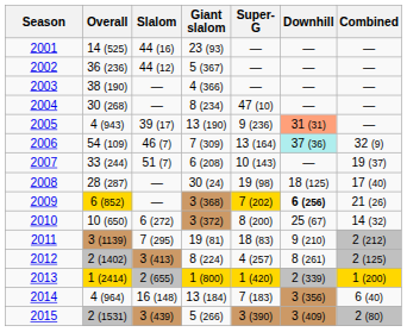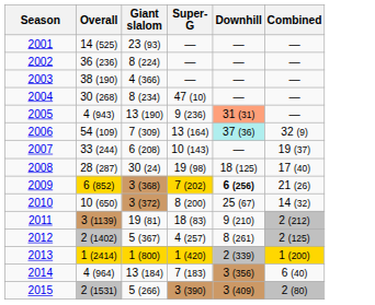 <table class="wikitable" style="text-align:center; font-size:95%;">
 <tr>
 <th width="90">Season</th>
 <th width="55">Overall</th>
-<th width="55">Slalom</th>
 <th width="55">Giant<br>slalom</th>
 <th width="55">Super-G</th>
 <th width="55">Downhill</th>
 <th width="55">Combined</th>
 </tr>
 <tr>
 <td><a href='#'>2001</a></td>
 <td>14 <small>(525)</small></td>
-<td>44 <small>(16)</small></td>
 <td>23 <small>(93)</small></td>
 <td>—</td>
 <td>—</td>
 <td>—</td>
 </tr>
 <tr>
 <td><a href='#'>2002</a></td>
 <td>36 <small>(236)</small></td>
-<td>44 <small>(12)</small></td>
-<td>5 <small>(367)</small></td>
+<td>8 <small>(224)</small></td>
 <td>—</td>
 <td>—</td>
 <td>—</td>
 </tr>
 <tr>
 <td><a href='#'>2003</a></td>
 <td>38 <small>(190)</small></td>
-<td>—</td>
 <td>4 <small>(366)</small></td>
 <td>—</td>
 <td>—</td>
 <td>—</td>
 </tr>
 <tr>
 <td><a href='#'>2004</a></td>
 <td>30 <small>(268)</small></td>
-<td>—</td>
 <td>8 <small>(234)</small></td>
 <td>47 <small>(10)</small></td>
 <td>—</td>
 <td>—</td>
 </tr>
 <tr>
 <td><a href='#'>2005</a></td>
 <td>4 <small>(943)</small></td>
-<td>39 <small>(17)</small></td>
 <td>13 <small>(190)</small></td>
 <td>9 <small>(236)</small></td>
 <td style="background: lightsalmon;">31 <small>(31)</small></td>
 <td>—</td>
 </tr>
 <tr>
 <td><a href='#'>2006</a></td>
 <td>54 <small>(109)</small></td>
-<td>46 <small>(7)</small></td>
 <td>7 <small>(309)</small></td>
 <td>13 <small>(164)</small></td>
 <td style="background: paleturquoise;">37 <small>(36)</small></td>
 <td>32 <small>(9)</small></td>
 </tr>
 <tr>
 <td><a href='#'>2007</a></td>
 <td>33 <small>(244)</small></td>
-<td>51 <small>(7)</small></td>
 <td>6 <small>(208)</small></td>
 <td>10 <small>(143)</small></td>
 <td>—</td>
 <td>19 <small>(37)</small></td>
 </tr>
 <tr>
 <td><a href='#'>2008</a></td>
 <td>28 <small>(287)</small></td>
-<td>—</td>
 <td>30 <small>(24)</small></td>
 <td>19 <small>(98)</small></td>
 <td>18 <small>(125)</small></td>
 <td>17 <small>(40)</small></td>
 </tr>
 <tr>
 <td><a href='#'>2009</a></td>
 <td style="background: gold;">6 <small>(852)</small></td>
-<td>—</td>
 <td style="background:#c96;">3 <small>(368)</small></td>
 <td style="background: gold;">7 <small>(202)</small></td>
 <td><strong>6 <small>(256)</small></strong></td>
 <td>21 <small>(26)</small></td>
 </tr>
 <tr>
 <td><a href='#'>2010</a></td>
 <td>10 <small>(650)</small></td>
-<td>6 <small>(272)</small></td>
 <td style="background:#c96;">3 <small>(372)</small></td>
 <td>8 <small>(200)</small></td>
 <td>25 <small>(67)</small></td>
 <td>14 <small>(32)</small></td>
 </tr>
 <tr>
 <td><a href='#'>2011</a></td>
 <td style="background:#c96;">3 <small>(1139)</small></td>
-<td>7 <small>(295)</small></td>
 <td>19 <small>(81)</small></td>
 <td>18 <small>(83)</small></td>
 <td>9 <small>(210)</small></td>
 <td style="background:silver;">2 <small>(212)</small></td>
 </tr>
 <tr>
 <td><a href='#'>2012</a></td>
 <td style="background:silver;">2 <small>(1402)</small></td>
-<td style="background:#c96;">3 <small>(413)</small></td>
-<td>8 <small>(224)</small></td>
+<td>5 <small>(367)</small></td>
 <td>4 <small>(257)</small></td>
 <td>8 <small>(261)</small></td>
 <td style="background:silver;">2 <small>(125)</small></td>
 </tr>
 <tr>
 <td><a href='#'>2013</a></td>
 <td style="background:gold;">1 <small>(2414)</small></td>
-<td style="background:silver;">2 <small>(655)</small></td>
 <td style="background:gold;">1 <small>(800)</small></td>
 <td style="background:gold;">1 <small>(420)</small></td>
 <td style="background:silver;">2 <small>(339)</small></td>
 <td style="background:gold;">1 <small>(200)</small></td>
 </tr>
 <tr>
 <td><a href='#'>2014</a></td>
 <td>4 <small>(964)</small></td>
-<td>16 <small>(148)</small></td>
 <td>13 <small>(184)</small></td>
 <td>7 <small>(183)</small></td>
 <td style="background:#c96;">3 <small>(356)</small></td>
 <td>6 <small>(40)</small></td>
 </tr>
 <tr>
 <td><a href='#'>2015</a></td>
 <td style="background:silver;">2 <small>(1531)</small></td>
-<td style="background:#c96;">3 <small>(439)</small></td>
 <td>5 <small>(266)</small></td>
 <td style="background:#c96;">3 <small>(390)</small></td>
 <td style="background:#c96;">3 <small>(409)</small></td>
 <td style="background:silver;">2 <small>(80)</small></td>
 </tr>
 </table>
